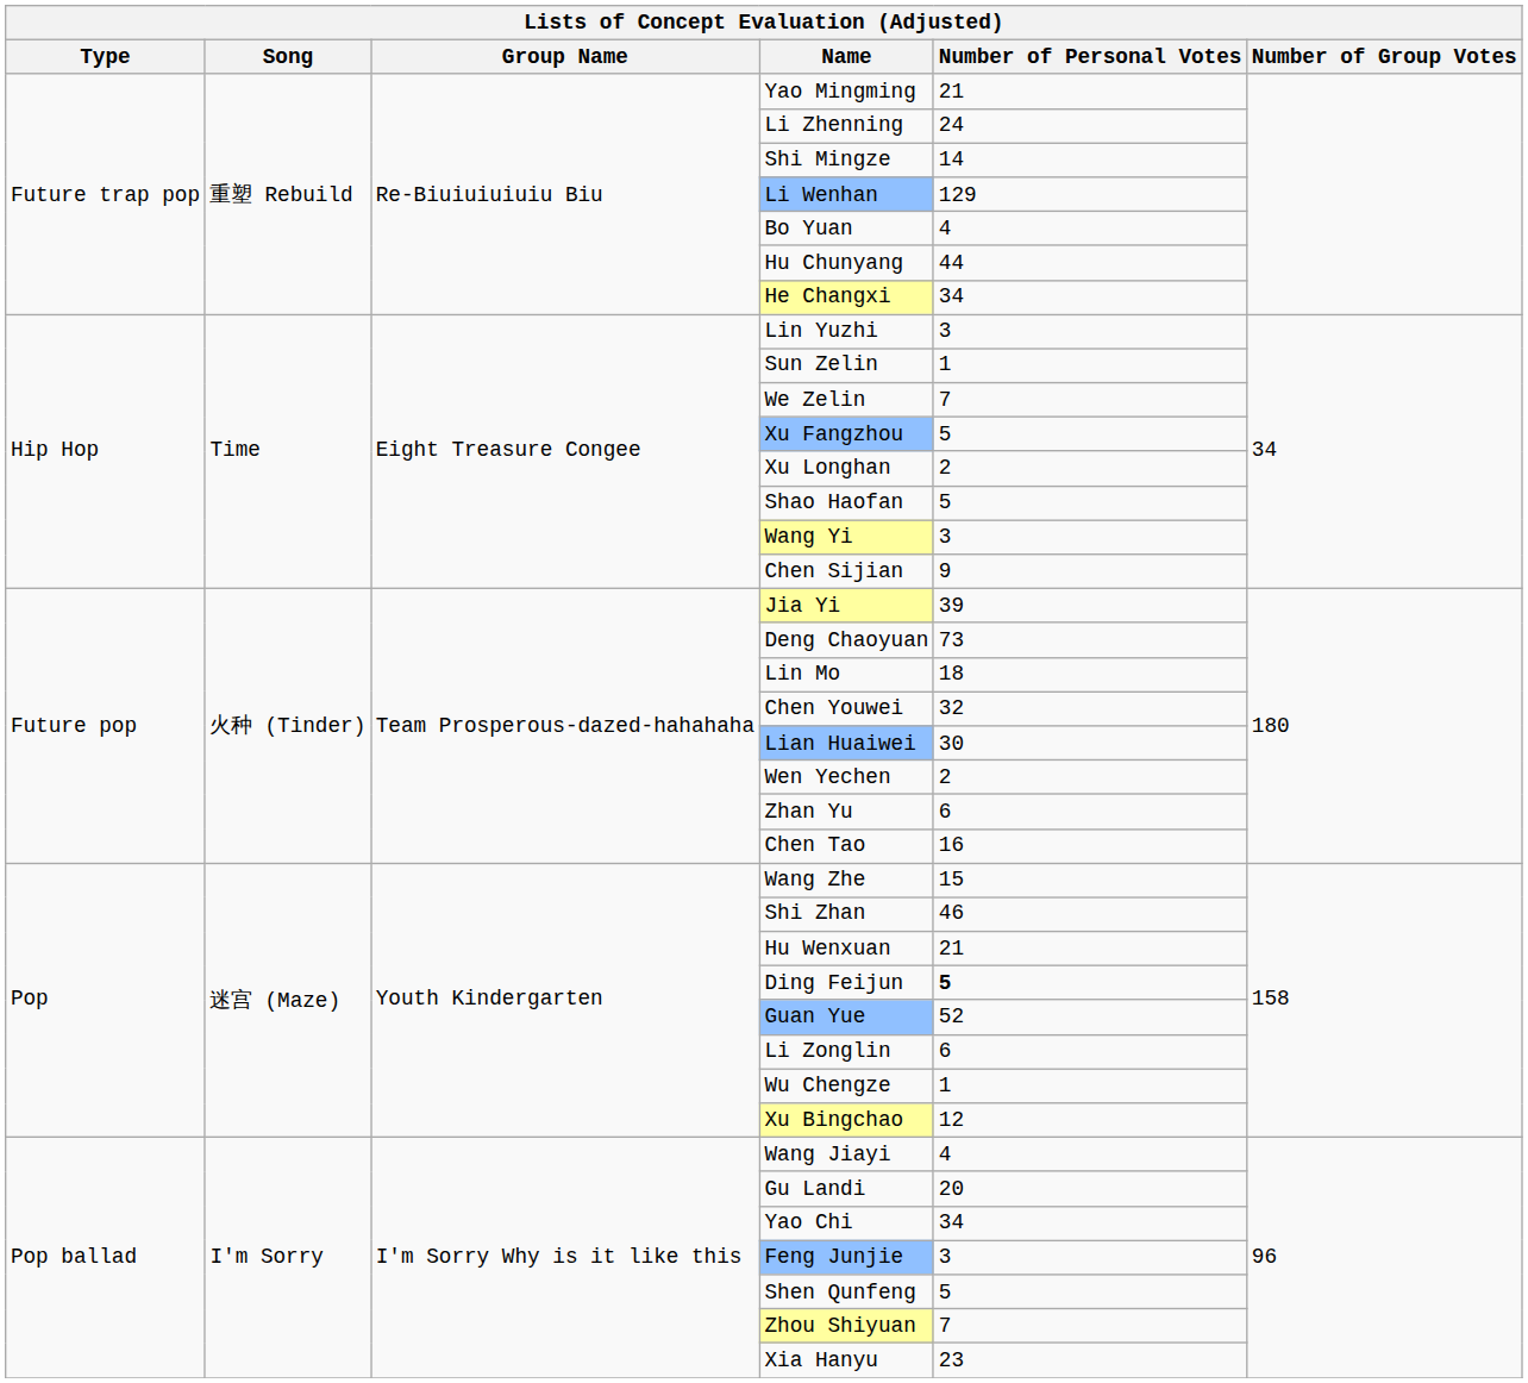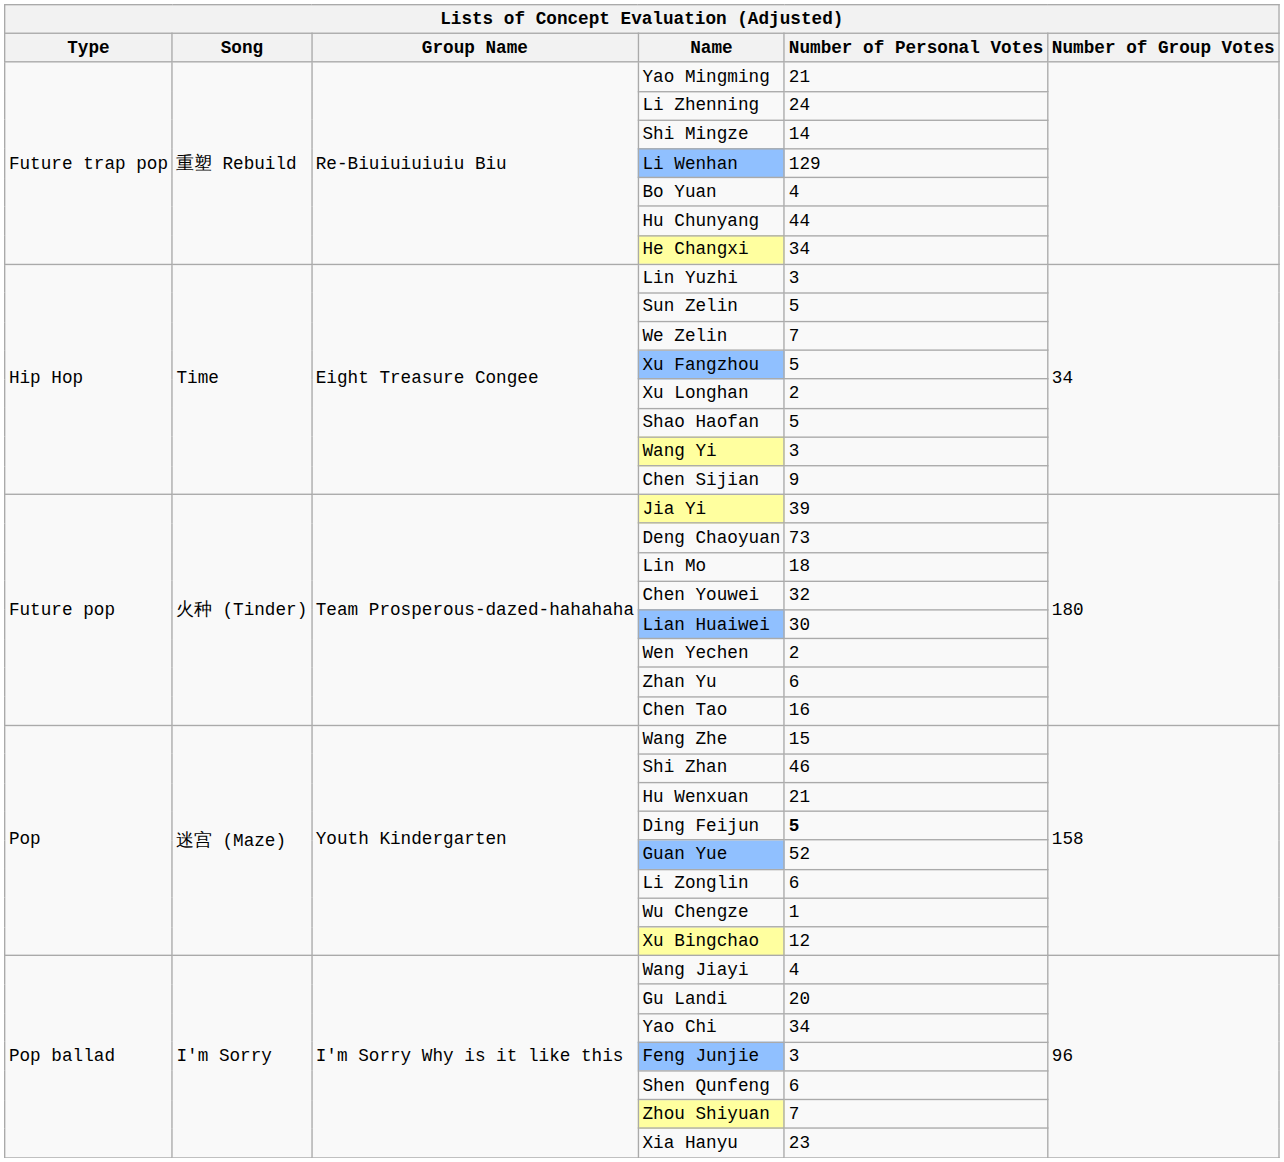 <table class="wikitable">
 <tr>
 <th colspan="6">Lists of Concept Evaluation (Adjusted)</th>
 </tr>
 <tr>
 <th>Type</th>
 <th>Song</th>
 <th>Group Name</th>
 <th>Name</th>
 <th>Number of Personal Votes</th>
 <th>Number of Group Votes</th>
 </tr>
 <tr>
 <td rowspan="7">Future trap pop</td>
 <td rowspan="7">重塑 Rebuild</td>
 <td rowspan="7">Re-Biuiuiuiuiu Biu</td>
 <td>Yao Mingming</td>
 <td>21</td>
 <td rowspan="7"></td>
 </tr>
 <tr>
 <td>Li Zhenning</td>
 <td>24</td>
 </tr>
 <tr>
 <td>Shi Mingze</td>
 <td>14</td>
 </tr>
 <tr>
 <td style=background:#90C0FF>Li Wenhan</td>
 <td>129</td>
 </tr>
 <tr>
 <td>Bo Yuan</td>
 <td>4</td>
 </tr>
 <tr>
 <td>Hu Chunyang</td>
 <td>44</td>
 </tr>
 <tr>
 <td style=background:#FFFF9F>He Changxi</td>
 <td>34</td>
 </tr>
 <tr>
 <td rowspan="8">Hip Hop</td>
 <td rowspan="8">Time</td>
 <td rowspan="8">Eight Treasure Congee</td>
 <td>Lin Yuzhi</td>
 <td>3</td>
 <td rowspan="8">34</td>
 </tr>
 <tr>
 <td>Sun Zelin</td>
-<td>1</td>
+<td>5</td>
 </tr>
 <tr>
 <td>We Zelin</td>
 <td>7</td>
 </tr>
 <tr>
 <td style=background:#90C0FF>Xu Fangzhou</td>
 <td>5</td>
 </tr>
 <tr>
 <td>Xu Longhan</td>
 <td>2</td>
 </tr>
 <tr>
 <td>Shao Haofan</td>
 <td>5</td>
 </tr>
 <tr>
 <td style=background:#FFFF9F>Wang Yi</td>
 <td>3</td>
 </tr>
 <tr>
 <td>Chen Sijian</td>
 <td>9</td>
 </tr>
 <tr>
 <td rowspan="8">Future pop</td>
 <td rowspan="8">火种 (Tinder)</td>
 <td rowspan="8">Team Prosperous-dazed-hahahaha</td>
 <td style=background:#FFFF9F>Jia Yi</td>
 <td>39</td>
 <td rowspan="8">180</td>
 </tr>
 <tr>
 <td>Deng Chaoyuan</td>
 <td>73</td>
 </tr>
 <tr>
 <td>Lin Mo</td>
 <td>18</td>
 </tr>
 <tr>
 <td>Chen Youwei</td>
 <td>32</td>
 </tr>
 <tr>
 <td style=background:#90C0FF>Lian Huaiwei</td>
 <td>30</td>
 </tr>
 <tr>
 <td>Wen Yechen</td>
 <td>2</td>
 </tr>
 <tr>
 <td>Zhan Yu</td>
 <td>6</td>
 </tr>
 <tr>
 <td>Chen Tao</td>
 <td>16</td>
 </tr>
 <tr>
 <td rowspan="8">Pop</td>
 <td rowspan="8">迷宫 (Maze)</td>
 <td rowspan="8">Youth Kindergarten</td>
 <td>Wang Zhe</td>
 <td>15</td>
 <td rowspan="8">158</td>
 </tr>
 <tr>
 <td>Shi Zhan</td>
 <td>46</td>
 </tr>
 <tr>
 <td>Hu Wenxuan</td>
 <td>21</td>
 </tr>
 <tr>
 <td>Ding Feijun</td>
 <td><strong>5</strong></td>
 </tr>
 <tr>
 <td style=background:#90C0FF>Guan Yue</td>
 <td>52</td>
 </tr>
 <tr>
 <td>Li Zonglin</td>
 <td>6</td>
 </tr>
 <tr>
 <td>Wu Chengze</td>
 <td>1</td>
 </tr>
 <tr>
 <td style=background:#FFFF9F>Xu Bingchao</td>
 <td>12</td>
 </tr>
 <tr>
 <td rowspan="7">Pop ballad</td>
 <td rowspan="7">I'm Sorry</td>
 <td rowspan="7">I'm Sorry Why is it like this</td>
 <td>Wang Jiayi</td>
 <td>4</td>
 <td rowspan="7">96</td>
 </tr>
 <tr>
 <td>Gu Landi</td>
 <td>20</td>
 </tr>
 <tr>
 <td>Yao Chi</td>
 <td>34</td>
 </tr>
 <tr>
 <td style=background:#90C0FF>Feng Junjie</td>
 <td>3</td>
 </tr>
 <tr>
 <td>Shen Qunfeng</td>
-<td>5</td>
+<td>6</td>
 </tr>
 <tr>
 <td style=background:#FFFF9F>Zhou Shiyuan</td>
 <td>7</td>
 </tr>
 <tr>
 <td>Xia Hanyu</td>
 <td>23</td>
 </tr>
 </table>
